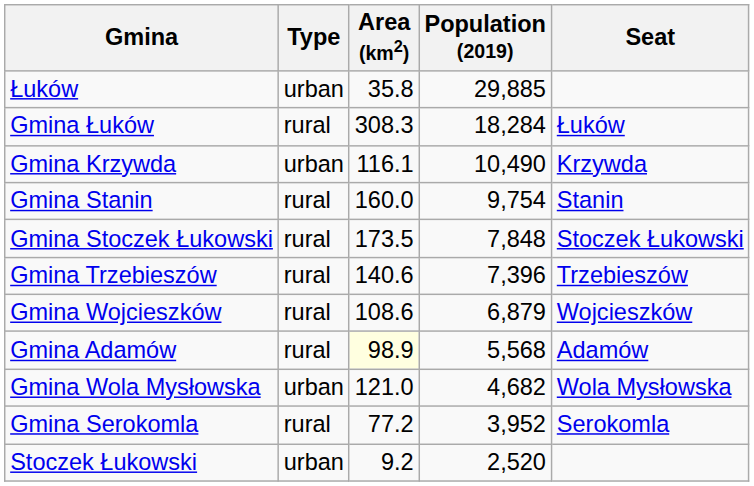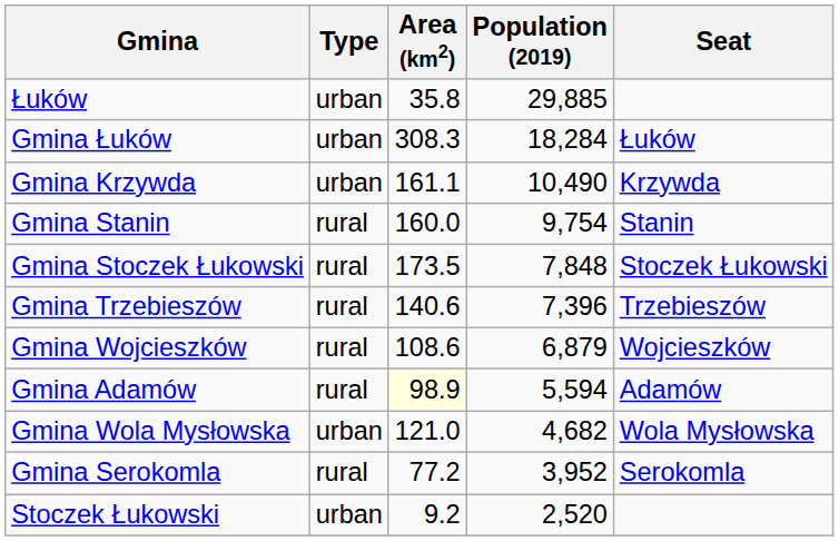 <table class="wikitable">
 <tr>
 <th>Gmina</th>
 <th>Type</th>
 <th>Area<br><small>(km<sup>2</sup>)</small></th>
 <th>Population<br><small>(2019)</small></th>
 <th>Seat</th>
 </tr>
 <tr>
 <td><a href='#'>Łuków</a></td>
 <td>urban</td>
 <td style="text-align:right;">35.8</td>
 <td style="text-align:right;">29,885</td>
 <td> </td>
 </tr>
 <tr>
 <td><a href='#'>Gmina Łuków</a></td>
-<td>rural</td>
+<td>urban</td>
 <td style="text-align:right;">308.3</td>
 <td style="text-align:right;">18,284</td>
 <td><a href='#'>Łuków</a></td>
 </tr>
 <tr>
 <td><a href='#'>Gmina Krzywda</a></td>
 <td>urban</td>
-<td style="text-align:right;">116.1</td>
+<td style="text-align:right;">161.1</td>
 <td style="text-align:right;">10,490</td>
 <td><a href='#'>Krzywda</a></td>
 </tr>
 <tr>
 <td><a href='#'>Gmina Stanin</a></td>
 <td>rural</td>
 <td style="text-align:right;">160.0</td>
 <td style="text-align:right;">9,754</td>
 <td><a href='#'>Stanin</a></td>
 </tr>
 <tr>
 <td><a href='#'>Gmina Stoczek Łukowski</a></td>
 <td>rural</td>
 <td style="text-align:right;">173.5</td>
 <td style="text-align:right;">7,848</td>
 <td><a href='#'>Stoczek Łukowski</a></td>
 </tr>
 <tr>
 <td><a href='#'>Gmina Trzebieszów</a></td>
 <td>rural</td>
 <td style="text-align:right;">140.6</td>
 <td style="text-align:right;">7,396</td>
 <td><a href='#'>Trzebieszów</a></td>
 </tr>
 <tr>
 <td><a href='#'>Gmina Wojcieszków</a></td>
 <td>rural</td>
 <td style="text-align:right;">108.6</td>
 <td style="text-align:right;">6,879</td>
 <td><a href='#'>Wojcieszków</a></td>
 </tr>
 <tr>
 <td><a href='#'>Gmina Adamów</a></td>
 <td>rural</td>
 <td style="background: lightyellow; text-align:right;">98.9</td>
-<td style="text-align:right;">5,568</td>
+<td style="text-align:right;">5,594</td>
 <td><a href='#'>Adamów</a></td>
 </tr>
 <tr>
 <td><a href='#'>Gmina Wola Mysłowska</a></td>
 <td>urban</td>
 <td style="text-align:right;">121.0</td>
 <td style="text-align:right;">4,682</td>
 <td><a href='#'>Wola Mysłowska</a></td>
 </tr>
 <tr>
 <td><a href='#'>Gmina Serokomla</a></td>
 <td>rural</td>
 <td style="text-align:right;">77.2</td>
 <td style="text-align:right;">3,952</td>
 <td><a href='#'>Serokomla</a></td>
 </tr>
 <tr>
 <td><a href='#'>Stoczek Łukowski</a></td>
 <td>urban</td>
 <td style="text-align:right;">9.2</td>
 <td style="text-align:right;">2,520</td>
 <td> </td>
 </tr>
 </table>
